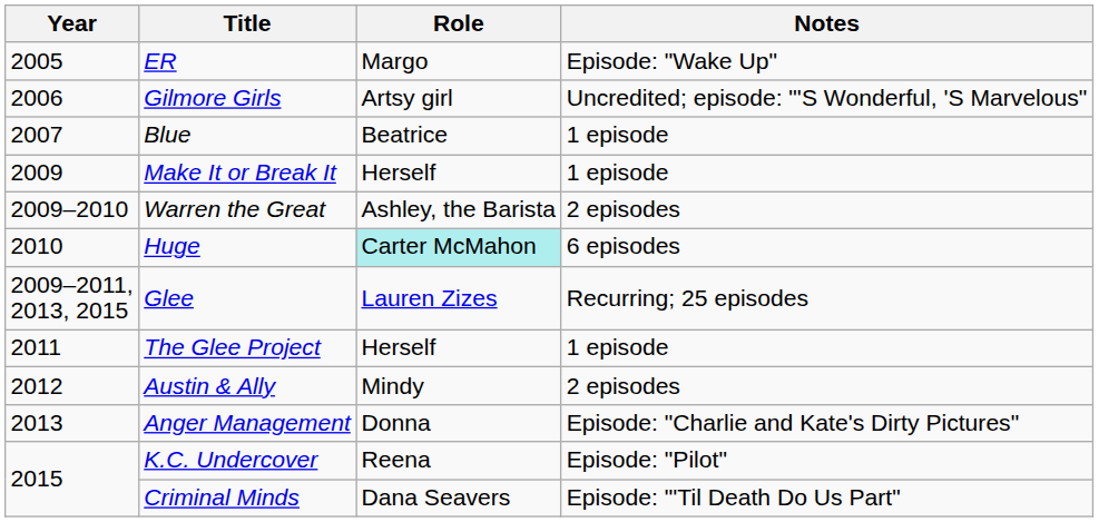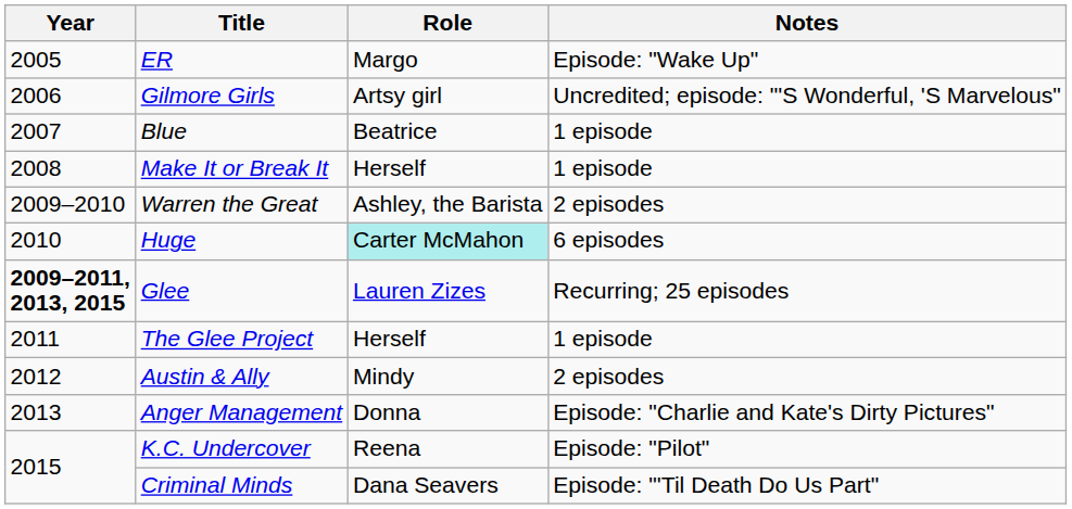 <table class="wikitable sortable">
 <tr>
 <th>Year</th>
 <th>Title</th>
 <th>Role</th>
 <th class="unsortable">Notes</th>
 </tr>
 <tr>
 <td>2005</td>
 <td><em><a href='#'>ER</a></em></td>
 <td>Margo</td>
 <td>Episode: "Wake Up"</td>
 </tr>
 <tr>
 <td>2006</td>
 <td><em><a href='#'>Gilmore Girls</a></em></td>
 <td>Artsy girl</td>
 <td>Uncredited; episode: "'S Wonderful, 'S Marvelous"</td>
 </tr>
 <tr>
 <td>2007</td>
 <td><em>Blue</em></td>
 <td>Beatrice</td>
 <td>1 episode</td>
 </tr>
 <tr>
-<td>2009</td>
+<td>2008</td>
 <td><em><a href='#'>Make It or Break It</a></em></td>
 <td>Herself</td>
 <td>1 episode</td>
 </tr>
 <tr>
 <td>2009–2010</td>
 <td><em>Warren the Great</em></td>
 <td>Ashley, the Barista</td>
 <td>2 episodes</td>
 </tr>
 <tr>
 <td>2010</td>
 <td><em><a href='#'>Huge</a></em></td>
 <td style="background: paleturquoise;">Carter McMahon</td>
 <td>6 episodes</td>
 </tr>
 <tr>
-<td>2009–2011,<br>2013, 2015</td>
+<td><strong>2009–2011,<br>2013, 2015</strong></td>
 <td><em><a href='#'>Glee</a></em></td>
 <td><a href='#'>Lauren Zizes</a></td>
 <td>Recurring; 25 episodes</td>
 </tr>
 <tr>
 <td>2011</td>
 <td><em><a href='#'>The Glee Project</a></em></td>
 <td>Herself</td>
 <td>1 episode</td>
 </tr>
 <tr>
 <td>2012</td>
 <td><em><a href='#'>Austin & Ally</a></em></td>
 <td>Mindy</td>
 <td>2 episodes</td>
 </tr>
 <tr>
 <td>2013</td>
 <td><em><a href='#'>Anger Management</a></em></td>
 <td>Donna</td>
 <td>Episode: "Charlie and Kate's Dirty Pictures"</td>
 </tr>
 <tr>
 <td rowspan=2>2015</td>
 <td><em><a href='#'>K.C. Undercover</a></em></td>
 <td>Reena</td>
 <td>Episode: "Pilot"</td>
 </tr>
 <tr>
 <td><em><a href='#'>Criminal Minds</a></em></td>
 <td>Dana Seavers</td>
 <td>Episode: "'Til Death Do Us Part"</td>
 </tr>
 </table>
